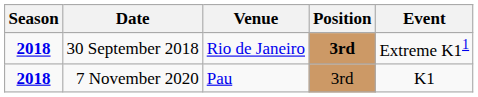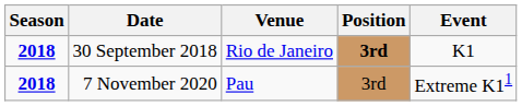 <table class="wikitable" style="text-align:center; font-size:95%;">
 <tr>
 <th>Season</th>
 <th>Date</th>
 <th>Venue</th>
 <th>Position</th>
 <th>Event</th>
 </tr>
 <tr>
 <td><strong><a href='#'>2018</a></strong></td>
 <td align=right>30 September 2018</td>
 <td align=left><a href='#'>Rio de Janeiro</a></td>
 <td bgcolor=cc9966><strong>3rd</strong></td>
-<td>Extreme K1<sup><a href='#'>1</a></sup></td>
+<td>K1</td>
 </tr>
 <tr>
 <td><strong><a href='#'>2018</a></strong></td>
 <td align=right>7 November 2020</td>
 <td align=left><a href='#'>Pau</a></td>
 <td bgcolor=cc9966>3rd</td>
-<td>K1</td>
+<td>Extreme K1<sup><a href='#'>1</a></sup></td>
 </tr>
 </table>
